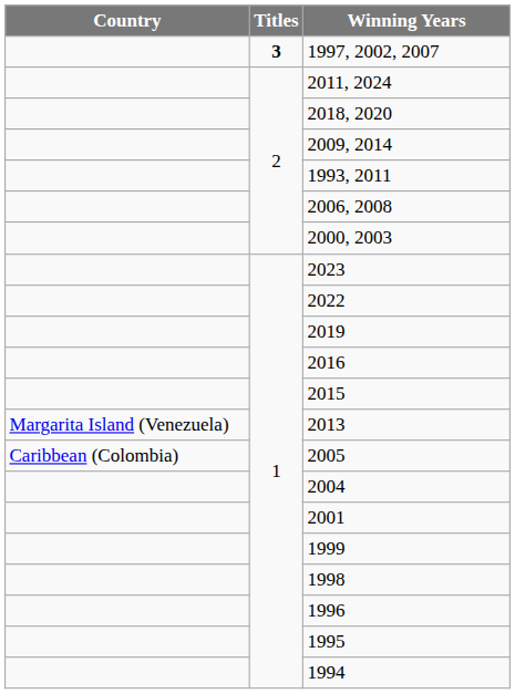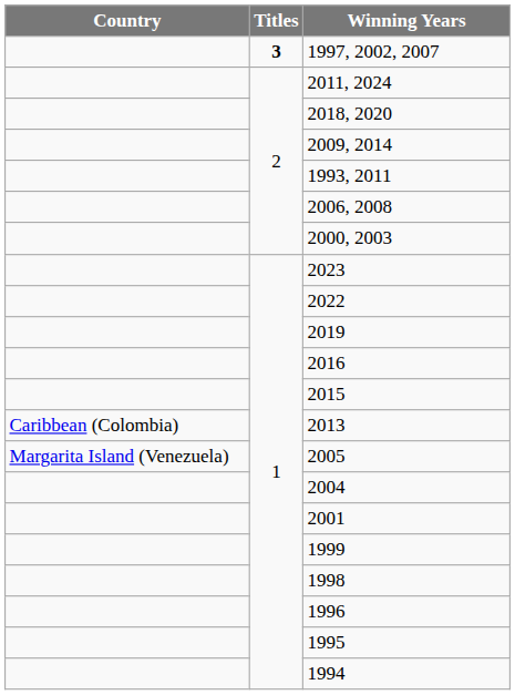 <table class="wikitable sortable" style="font-size: 95%;">
 <tr>
 <th width="190" style="background-color:#787878;color:#FFFFFF;">Country</th>
 <th width="30" style="background-color:#787878;color:#FFFFFF;">Titles</th>
 <th width="160" style="background-color:#787878;color:#FFFFFF;">Winning Years</th>
 </tr>
 <tr>
 <td></td>
 <td rowspan="1" align="center"><strong>3</strong></td>
 <td>1997, 2002, 2007</td>
 </tr>
 <tr>
 <td></td>
 <td rowspan="6" align="center">2</td>
 <td>2011, 2024</td>
 </tr>
 <tr>
 <td></td>
 <td>2018, 2020</td>
 </tr>
 <tr>
 <td></td>
 <td>2009, 2014</td>
 </tr>
 <tr>
 <td></td>
 <td>1993, 2011</td>
 </tr>
 <tr>
 <td></td>
 <td>2006, 2008</td>
 </tr>
 <tr>
 <td></td>
 <td>2000, 2003</td>
 </tr>
 <tr>
 <td></td>
 <td rowspan="14" align="center">1</td>
 <td>2023</td>
 </tr>
 <tr>
 <td></td>
 <td>2022</td>
 </tr>
 <tr>
 <td></td>
 <td>2019</td>
 </tr>
 <tr>
 <td></td>
 <td>2016</td>
 </tr>
 <tr>
 <td></td>
 <td>2015</td>
 </tr>
 <tr>
-<td> <a href='#'>Margarita Island</a> (Venezuela)</td>
+<td> <a href='#'>Caribbean</a> (Colombia)</td>
 <td>2013</td>
 </tr>
 <tr>
-<td> <a href='#'>Caribbean</a> (Colombia)</td>
+<td> <a href='#'>Margarita Island</a> (Venezuela)</td>
 <td>2005</td>
 </tr>
 <tr>
 <td></td>
 <td>2004</td>
 </tr>
 <tr>
 <td></td>
 <td>2001</td>
 </tr>
 <tr>
 <td></td>
 <td>1999</td>
 </tr>
 <tr>
 <td></td>
 <td>1998</td>
 </tr>
 <tr>
 <td></td>
 <td>1996</td>
 </tr>
 <tr>
 <td></td>
 <td>1995</td>
 </tr>
 <tr>
 <td></td>
 <td>1994</td>
 </tr>
 </table>
